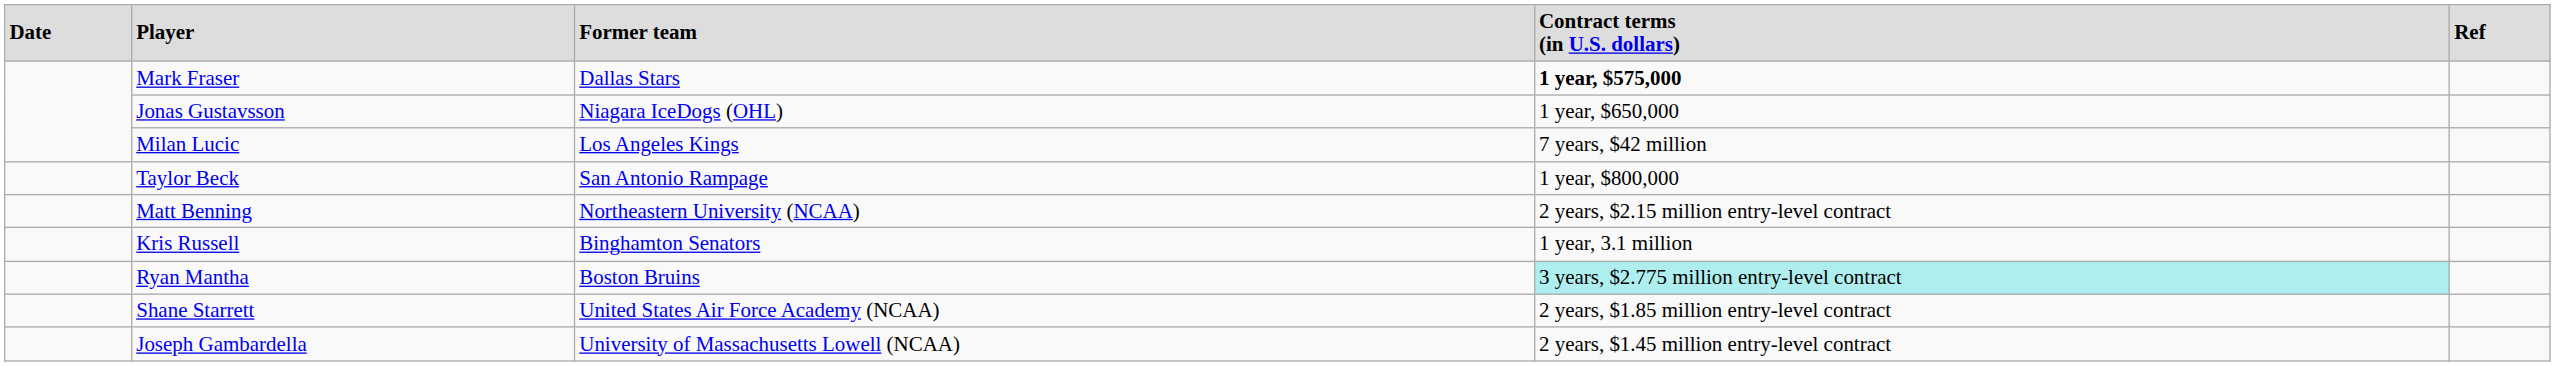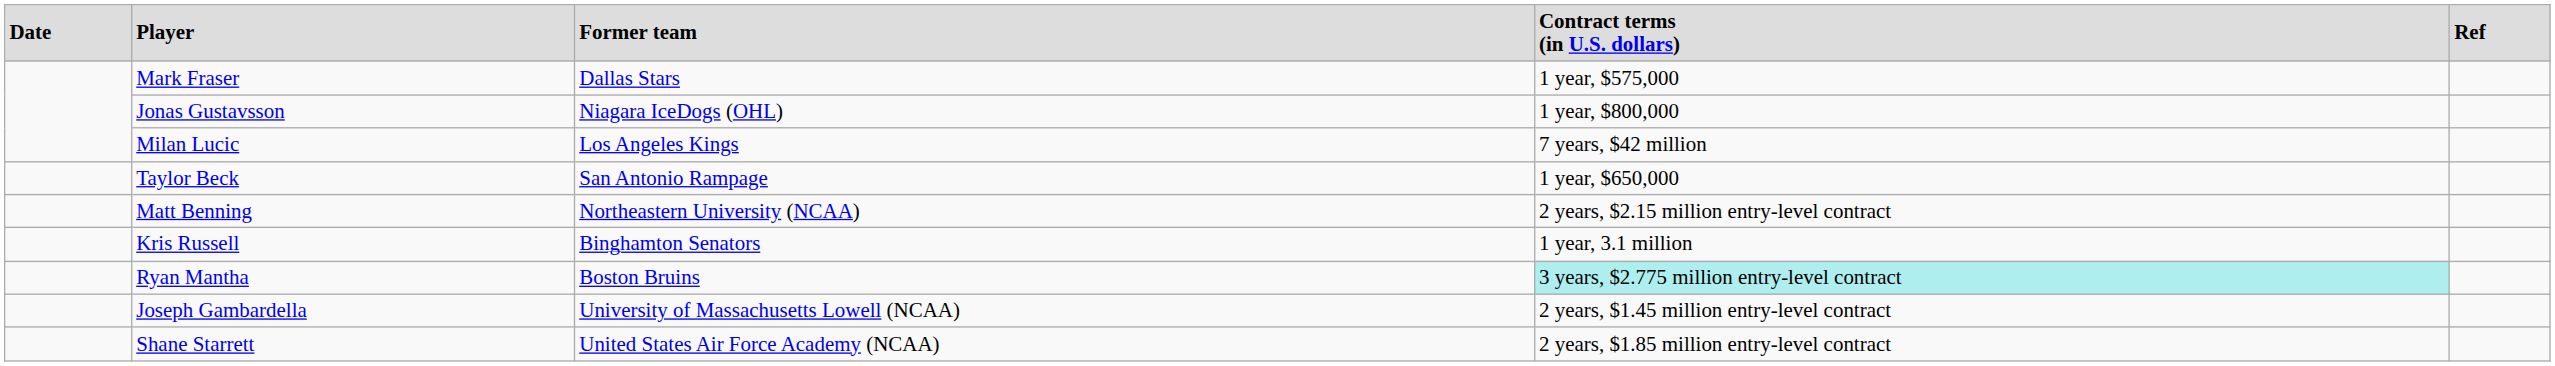 <table class="wikitable" width=98%>
 <tr style="background:#ddd;">
 <td><strong>Date</strong></td>
 <td><strong>Player</strong></td>
 <td><strong>Former team</strong></td>
 <td><strong>Contract terms</strong><br><strong>(in <a href='#'>U.S. dollars</a>)</strong></td>
 <td><strong>Ref</strong></td>
 </tr>
 <tr>
 <td rowspan=3></td>
 <td><a href='#'>Mark Fraser</a></td>
 <td><a href='#'>Dallas Stars</a></td>
-<td><strong>1 year, $575,000</strong></td>
+<td>1 year, $575,000</td>
 <td></td>
 </tr>
 <tr>
 <td><a href='#'>Jonas Gustavsson</a></td>
 <td><a href='#'>Niagara IceDogs</a> (<a href='#'>OHL</a>)</td>
-<td>1 year, $650,000</td>
+<td>1 year, $800,000</td>
 <td></td>
 </tr>
 <tr>
 <td><a href='#'>Milan Lucic</a></td>
 <td><a href='#'>Los Angeles Kings</a></td>
 <td>7 years, $42 million</td>
 <td></td>
 </tr>
 <tr>
 <td></td>
 <td><a href='#'>Taylor Beck</a></td>
 <td><a href='#'>San Antonio Rampage</a></td>
-<td>1 year, $800,000</td>
+<td>1 year, $650,000</td>
 <td></td>
 </tr>
 <tr>
 <td></td>
 <td><a href='#'>Matt Benning</a></td>
 <td><a href='#'>Northeastern University</a> (<a href='#'>NCAA</a>)</td>
 <td>2 years, $2.15 million entry-level contract</td>
 <td></td>
 </tr>
 <tr>
 <td></td>
 <td><a href='#'>Kris Russell</a></td>
 <td><a href='#'>Binghamton Senators</a></td>
 <td>1 year, 3.1 million</td>
 <td></td>
 </tr>
 <tr>
 <td></td>
 <td><a href='#'>Ryan Mantha</a></td>
 <td><a href='#'>Boston Bruins</a></td>
 <td style="background: paleturquoise;">3 years, $2.775 million entry-level contract</td>
 <td></td>
 </tr>
 <tr>
 <td></td>
+<td><a href='#'>Joseph Gambardella</a></td>
+<td><a href='#'>University of Massachusetts Lowell</a> (NCAA)</td>
+<td>2 years, $1.45 million entry-level contract</td>
+<td></td>
+</tr>
+<tr>
+<td></td>
 <td><a href='#'>Shane Starrett</a></td>
 <td><a href='#'>United States Air Force Academy</a> (NCAA)</td>
 <td>2 years, $1.85 million entry-level contract</td>
 <td></td>
 </tr>
-<tr>
-<td></td>
-<td><a href='#'>Joseph Gambardella</a></td>
-<td><a href='#'>University of Massachusetts Lowell</a> (NCAA)</td>
-<td>2 years, $1.45 million entry-level contract</td>
-<td></td>
-</tr>
 </table>
